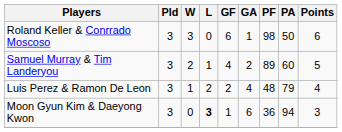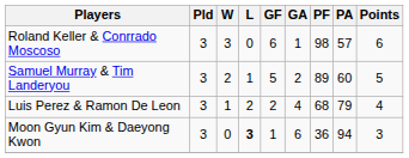 <table class=wikitable style="text-align:center">
 <tr>
 <th width=220>Players</th>
 <th width=20>Pld</th>
 <th width=20>W</th>
 <th width=20>L</th>
 <th width=20>GF</th>
 <th width=20>GA</th>
 <th width=20>PF</th>
 <th width=20>PA</th>
 <th width=50>Points</th>
 </tr>
 <tr>
 <td align=left> Roland Keller & <a href='#'>Conrrado Moscoso</a></td>
 <td>3</td>
 <td>3</td>
 <td>0</td>
 <td>6</td>
 <td>1</td>
 <td>98</td>
-<td>50</td>
+<td>57</td>
 <td>6</td>
 </tr>
 <tr>
 <td align=left> <a href='#'>Samuel Murray</a> & <a href='#'>Tim Landeryou</a></td>
 <td>3</td>
 <td>2</td>
 <td>1</td>
-<td>4</td>
+<td>5</td>
 <td>2</td>
 <td>89</td>
 <td>60</td>
 <td>5</td>
 </tr>
 <tr>
 <td align=left> Luis Perez & Ramon De Leon</td>
 <td>3</td>
 <td>1</td>
 <td>2</td>
 <td>2</td>
 <td>4</td>
-<td>48</td>
+<td>68</td>
 <td>79</td>
 <td>4</td>
 </tr>
 <tr>
 <td align=left> Moon Gyun Kim & Daeyong Kwon</td>
 <td>3</td>
 <td>0</td>
 <td><strong>3</strong></td>
 <td>1</td>
 <td>6</td>
 <td>36</td>
 <td>94</td>
 <td>3</td>
 </tr>
 <tr>
 </tr>
 </table>
